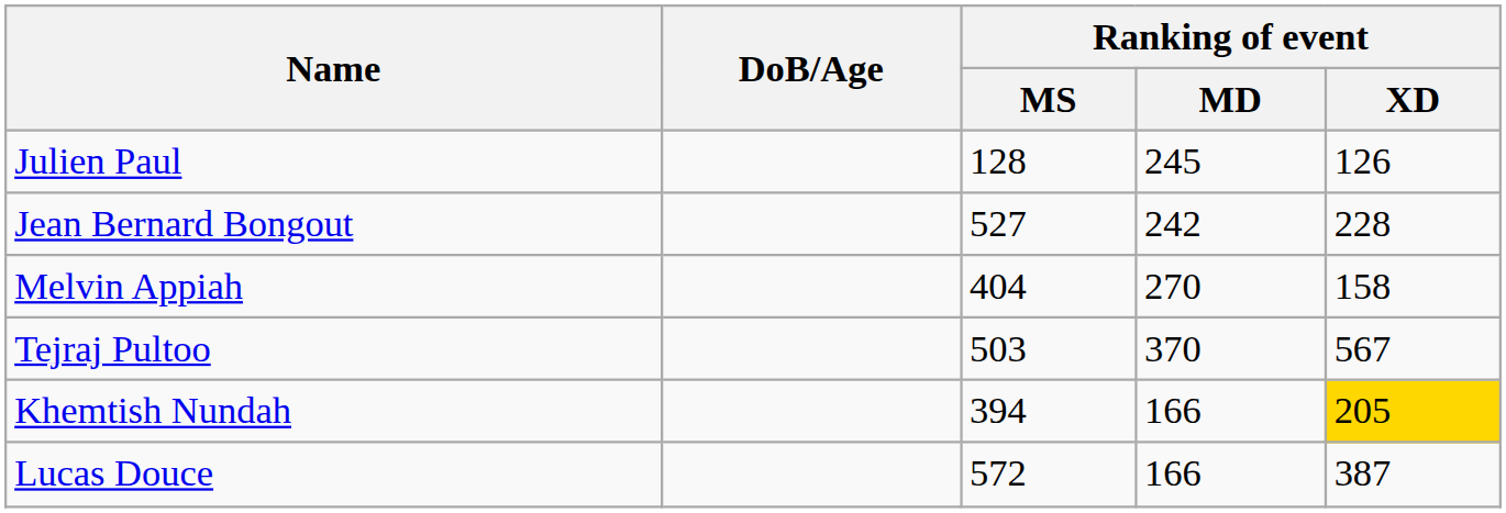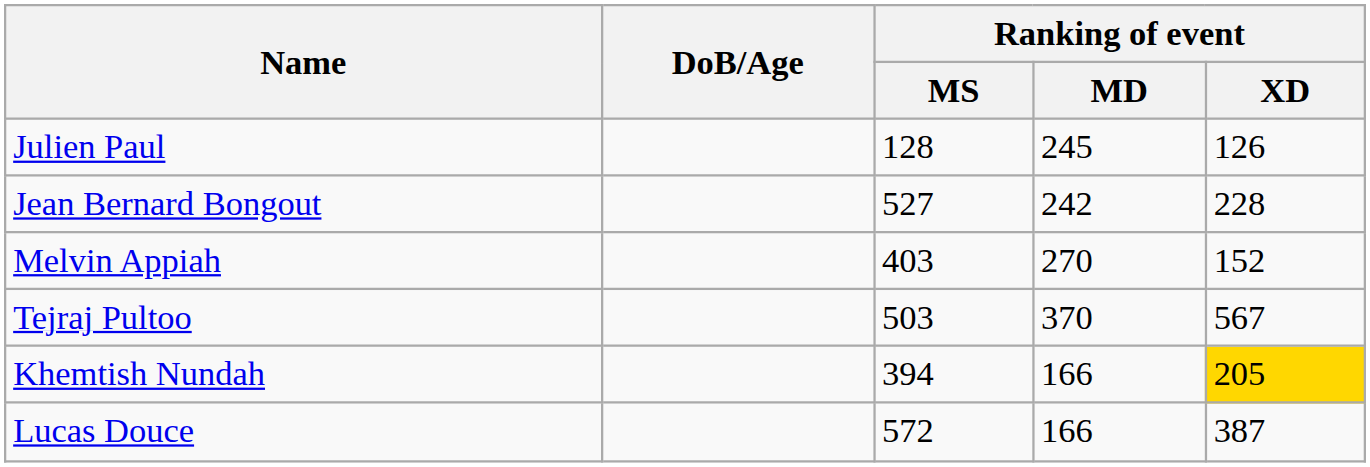 <table class="wikitable" style="width:600px; font-size:95%;">
 <tr>
 <th rowspan="2" align="left">Name</th>
 <th rowspan="2" align="left">DoB/Age</th>
 <th colspan="3" align="center">Ranking of event</th>
 </tr>
 <tr>
 <th align="center">MS</th>
 <th>MD</th>
 <th align="center">XD</th>
 </tr>
 <tr>
 <td><a href='#'>Julien Paul</a></td>
 <td></td>
 <td>128</td>
 <td>245</td>
 <td>126</td>
 </tr>
 <tr>
 <td><a href='#'>Jean Bernard Bongout</a></td>
 <td></td>
 <td>527</td>
 <td>242</td>
 <td>228</td>
 </tr>
 <tr>
 <td><a href='#'>Melvin Appiah</a></td>
 <td></td>
-<td>404</td>
+<td>403</td>
 <td>270</td>
-<td>158</td>
+<td>152</td>
 </tr>
 <tr>
 <td><a href='#'>Tejraj Pultoo</a></td>
 <td></td>
 <td>503</td>
 <td>370</td>
 <td>567</td>
 </tr>
 <tr>
 <td><a href='#'>Khemtish Nundah</a></td>
 <td></td>
 <td>394</td>
 <td>166</td>
 <td style="background: gold;">205</td>
 </tr>
 <tr>
 <td><a href='#'>Lucas Douce</a></td>
 <td></td>
 <td>572</td>
 <td>166</td>
 <td>387</td>
 </tr>
 </table>
